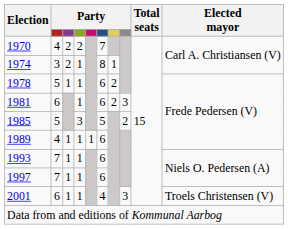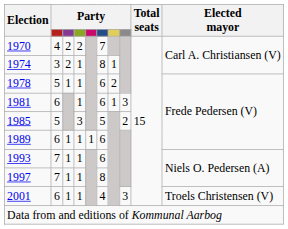 <table class="wikitable">
 <tr>
 <th rowspan="2">Election</th>
 <th colspan="7">Party</th>
 <th rowspan="2">Total<br>seats</th>
 <th rowspan="2">Elected<br>mayor</th>
 </tr>
 <tr>
 <td style="background:#B5211D;"><strong><a href='#'></a></strong></td>
 <td style="background:#843A93;"><strong><a href='#'></a></strong></td>
 <td style="background:#89A920;"><strong><a href='#'></a></strong></td>
 <td style="background:#C9096C;"><strong><a href='#'></a></strong></td>
 <td style="background:#254C85;"><strong><a href='#'></a></strong></td>
 <td style="background:#E3CF57;"><strong><a href='#'></a></strong></td>
 <td style="background:#8B8989;"><strong></strong></td>
 </tr>
 <tr>
 <td><a href='#'>1970</a></td>
 <td>4</td>
 <td>2</td>
 <td>2</td>
 <td style="background:#CDC9C9;" rowspan=5></td>
 <td>7</td>
 <td style="background:#CDC9C9;"></td>
 <td style="background:#CDC9C9;" rowspan=3></td>
 <td rowspan=9>15</td>
 <td rowspan=2>Carl A. Christiansen (V)</td>
 </tr>
 <tr>
 <td><a href='#'>1974</a></td>
 <td>3</td>
 <td>2</td>
 <td>1</td>
 <td>8</td>
 <td>1</td>
 </tr>
 <tr>
 <td><a href='#'>1978</a></td>
 <td>5</td>
 <td>1</td>
 <td>1</td>
 <td>6</td>
 <td>2</td>
 <td rowspan=4>Frede Pedersen (V)</td>
 </tr>
 <tr>
 <td><a href='#'>1981</a></td>
 <td>6</td>
 <td style="background:#CDC9C9;" rowspan=2></td>
 <td>1</td>
 <td>6</td>
-<td>2</td>
+<td>1</td>
 <td>3</td>
 </tr>
 <tr>
 <td><a href='#'>1985</a></td>
 <td>5</td>
 <td>3</td>
 <td>5</td>
 <td style="background:#CDC9C9;" rowspan=5></td>
 <td>2</td>
 </tr>
 <tr>
 <td><a href='#'>1989</a></td>
-<td>4</td>
+<td>6</td>
 <td>1</td>
 <td>1</td>
 <td>1</td>
 <td>6</td>
 <td style="background:#CDC9C9;" rowspan=3></td>
 </tr>
 <tr>
 <td><a href='#'>1993</a></td>
 <td>7</td>
 <td>1</td>
 <td>1</td>
 <td style="background:#CDC9C9;" rowspan=3></td>
 <td>6</td>
 <td rowspan=2>Niels O. Pedersen (A)</td>
 </tr>
 <tr>
 <td><a href='#'>1997</a></td>
 <td>7</td>
 <td>1</td>
 <td>1</td>
-<td>6</td>
+<td>8</td>
 </tr>
 <tr>
 <td><a href='#'>2001</a></td>
 <td>6</td>
 <td>1</td>
 <td>1</td>
 <td>4</td>
 <td>3</td>
 <td>Troels Christensen (V)</td>
 </tr>
 <tr>
 <td colspan=14>Data from  and editions of <em>Kommunal Aarbog</em></td>
 </tr>
 </table>
